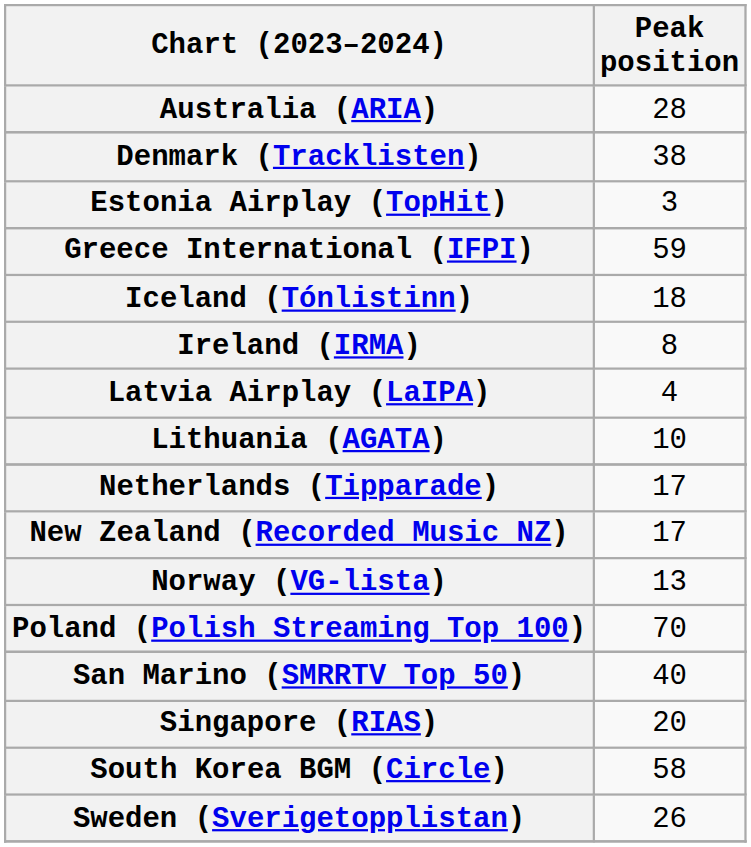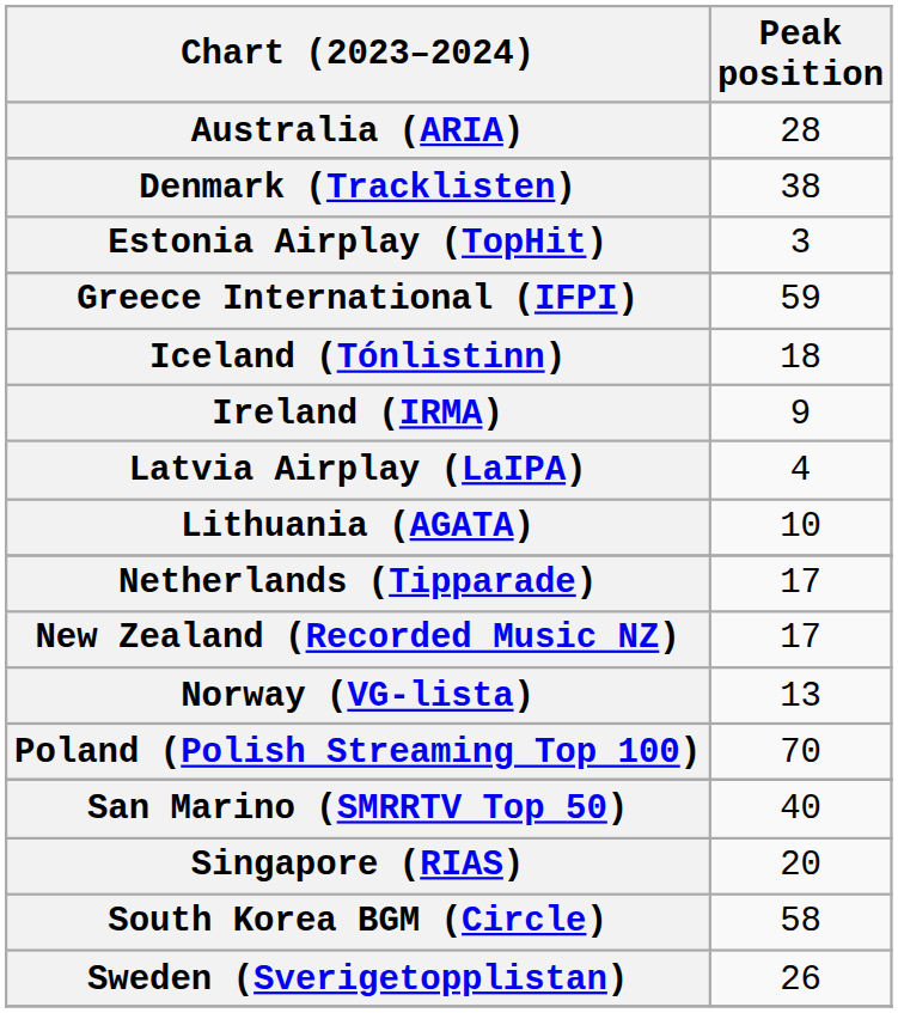 <table class="wikitable sortable plainrowheaders" style="text-align:center">
 <tr>
 <th scope="col">Chart (2023–2024)</th>
 <th scope="col">Peak<br>position</th>
 </tr>
 <tr>
 <th scope="row">Australia (<a href='#'>ARIA</a>)</th>
 <td>28</td>
 </tr>
 <tr>
 </tr>
 <tr>
 <th scope="row">Denmark (<a href='#'>Tracklisten</a>)</th>
 <td>38</td>
 </tr>
 <tr>
 <th scope="row">Estonia Airplay (<a href='#'>TopHit</a>)</th>
 <td>3</td>
 </tr>
 <tr>
 </tr>
 <tr>
 </tr>
 <tr>
 <th scope="row">Greece International (<a href='#'>IFPI</a>)</th>
 <td>59</td>
 </tr>
 <tr>
 <th scope="row">Iceland (<a href='#'>Tónlistinn</a>)</th>
 <td>18</td>
 </tr>
 <tr>
 <th scope="row">Ireland (<a href='#'>IRMA</a>)</th>
-<td>8</td>
+<td>9</td>
 </tr>
 <tr>
 <th scope="row">Latvia Airplay (<a href='#'>LaIPA</a>)</th>
 <td>4</td>
 </tr>
 <tr>
 <th scope="row">Lithuania (<a href='#'>AGATA</a>)</th>
 <td>10</td>
 </tr>
 <tr>
 </tr>
 <tr>
 <th scope="row">Netherlands (<a href='#'>Tipparade</a>)</th>
 <td>17</td>
 </tr>
 <tr>
 <th scope="row">New Zealand (<a href='#'>Recorded Music NZ</a>)</th>
 <td>17</td>
 </tr>
 <tr>
 <th scope="row">Norway (<a href='#'>VG-lista</a>)</th>
 <td>13</td>
 </tr>
 <tr>
 <th scope="row">Poland (<a href='#'>Polish Streaming Top 100</a>)</th>
 <td>70</td>
 </tr>
 <tr>
 </tr>
 <tr>
 <th scope="row">San Marino (<a href='#'>SMRRTV Top 50</a>)</th>
 <td>40</td>
 </tr>
 <tr>
 <th scope="row">Singapore (<a href='#'>RIAS</a>)</th>
 <td>20</td>
 </tr>
 <tr>
 <th scope="row">South Korea BGM (<a href='#'>Circle</a>)</th>
 <td>58</td>
 </tr>
 <tr>
 <th scope="row">Sweden (<a href='#'>Sverigetopplistan</a>)</th>
 <td>26</td>
 </tr>
 <tr>
 </tr>
 <tr>
 </tr>
 <tr>
 </tr>
 <tr>
 </tr>
 </table>
